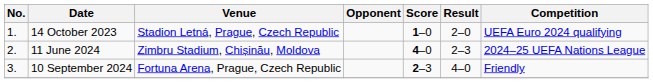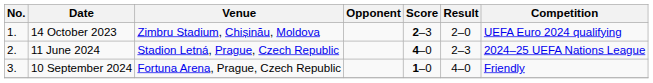 <table class="wikitable">
 <tr>
 <th>No.</th>
 <th>Date</th>
 <th>Venue</th>
 <th>Opponent</th>
 <th>Score</th>
 <th>Result</th>
 <th>Competition</th>
 </tr>
 <tr>
 <td>1.</td>
 <td>14 October 2023</td>
-<td><a href='#'>Stadion Letná</a>, <a href='#'>Prague</a>, <a href='#'>Czech Republic</a></td>
+<td><a href='#'>Zimbru Stadium</a>, <a href='#'>Chișinău</a>, <a href='#'>Moldova</a></td>
 <td></td>
-<td align=center><strong>1</strong>–0</td>
+<td align=center><strong>2</strong>–3</td>
 <td align=center>2–0</td>
 <td><a href='#'>UEFA Euro 2024 qualifying</a></td>
 </tr>
 <tr>
 <td>2.</td>
 <td>11 June 2024</td>
-<td><a href='#'>Zimbru Stadium</a>, <a href='#'>Chișinău</a>, <a href='#'>Moldova</a></td>
+<td><a href='#'>Stadion Letná</a>, <a href='#'>Prague</a>, <a href='#'>Czech Republic</a></td>
 <td></td>
 <td align=center><strong>4</strong>–0</td>
 <td align=center>2–3</td>
 <td><a href='#'>2024–25 UEFA Nations League</a></td>
 </tr>
 <tr>
 <td>3.</td>
 <td>10 September 2024</td>
 <td><a href='#'>Fortuna Arena</a>, Prague, Czech Republic</td>
 <td></td>
-<td align=center><strong>2</strong>–3</td>
+<td align=center><strong>1</strong>–0</td>
 <td align=center>4–0</td>
 <td><a href='#'>Friendly</a></td>
 </tr>
 <tr>
 </tr>
 </table>
